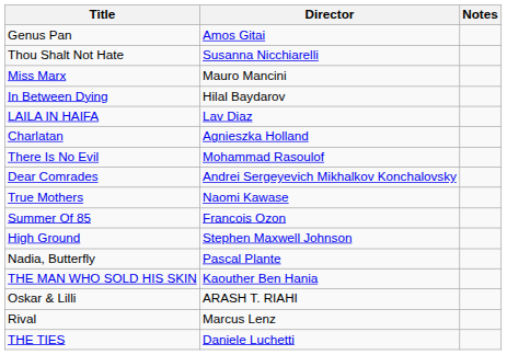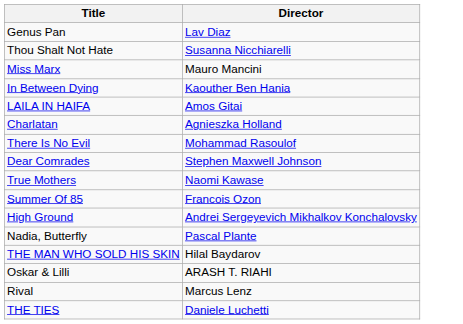 <table class="wikitable">
 <tr>
 <th>Title</th>
 <th>Director</th>
-<th>Notes</th>
 </tr>
 <tr>
 <td>Genus Pan</td>
-<td><a href='#'>Amos Gitai</a></td>
-<td></td>
+<td><a href='#'>Lav Diaz</a></td>
 </tr>
 <tr>
 <td>Thou Shalt Not Hate</td>
 <td><a href='#'>Susanna Nicchiarelli</a></td>
-<td></td>
 </tr>
 <tr>
 <td><a href='#'>Miss Marx</a></td>
 <td>Mauro Mancini</td>
-<td></td>
 </tr>
 <tr>
 <td><a href='#'>In Between Dying</a></td>
-<td>Hilal Baydarov</td>
-<td></td>
+<td><a href='#'>Kaouther Ben Hania</a></td>
 </tr>
 <tr>
 <td><a href='#'>LAILA IN HAIFA</a></td>
-<td><a href='#'>Lav Diaz</a></td>
-<td></td>
+<td><a href='#'>Amos Gitai</a></td>
 </tr>
 <tr>
 <td><a href='#'>Charlatan</a></td>
 <td><a href='#'>Agnieszka Holland</a></td>
-<td></td>
 </tr>
 <tr>
 <td><a href='#'>There Is No Evil</a></td>
 <td><a href='#'>Mohammad Rasoulof</a></td>
-<td></td>
 </tr>
 <tr>
 <td><a href='#'>Dear Comrades</a></td>
-<td><a href='#'>Andrei Sergeyevich Mikhalkov Konchalovsky</a></td>
-<td></td>
+<td><a href='#'>Stephen Maxwell Johnson</a></td>
 </tr>
 <tr>
 <td><a href='#'>True Mothers</a></td>
 <td><a href='#'>Naomi Kawase</a></td>
-<td></td>
 </tr>
 <tr>
 <td><a href='#'>Summer Of 85</a></td>
 <td><a href='#'>Francois Ozon</a></td>
-<td></td>
 </tr>
 <tr>
 <td><a href='#'>High Ground</a></td>
-<td><a href='#'>Stephen Maxwell Johnson</a></td>
-<td></td>
+<td><a href='#'>Andrei Sergeyevich Mikhalkov Konchalovsky</a></td>
 </tr>
 <tr>
 <td>Nadia, Butterfly</td>
 <td><a href='#'>Pascal Plante</a></td>
-<td></td>
 </tr>
 <tr>
 <td><a href='#'>THE MAN WHO SOLD HIS SKIN</a></td>
-<td><a href='#'>Kaouther Ben Hania</a></td>
-<td></td>
+<td>Hilal Baydarov</td>
 </tr>
 <tr>
 <td>Oskar & Lilli</td>
 <td>ARASH T. RIAHI</td>
-<td></td>
 </tr>
 <tr>
 <td>Rival</td>
 <td>Marcus Lenz</td>
-<td></td>
 </tr>
 <tr>
 <td><a href='#'>THE TIES</a></td>
 <td><a href='#'>Daniele Luchetti</a></td>
-<td></td>
 </tr>
 </table>
